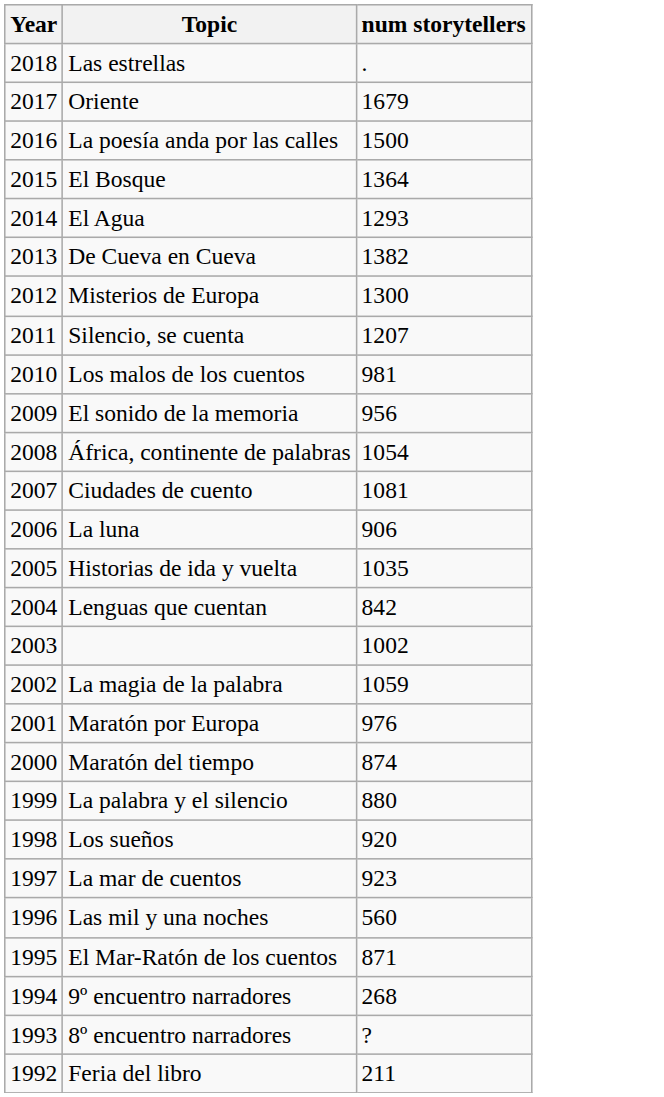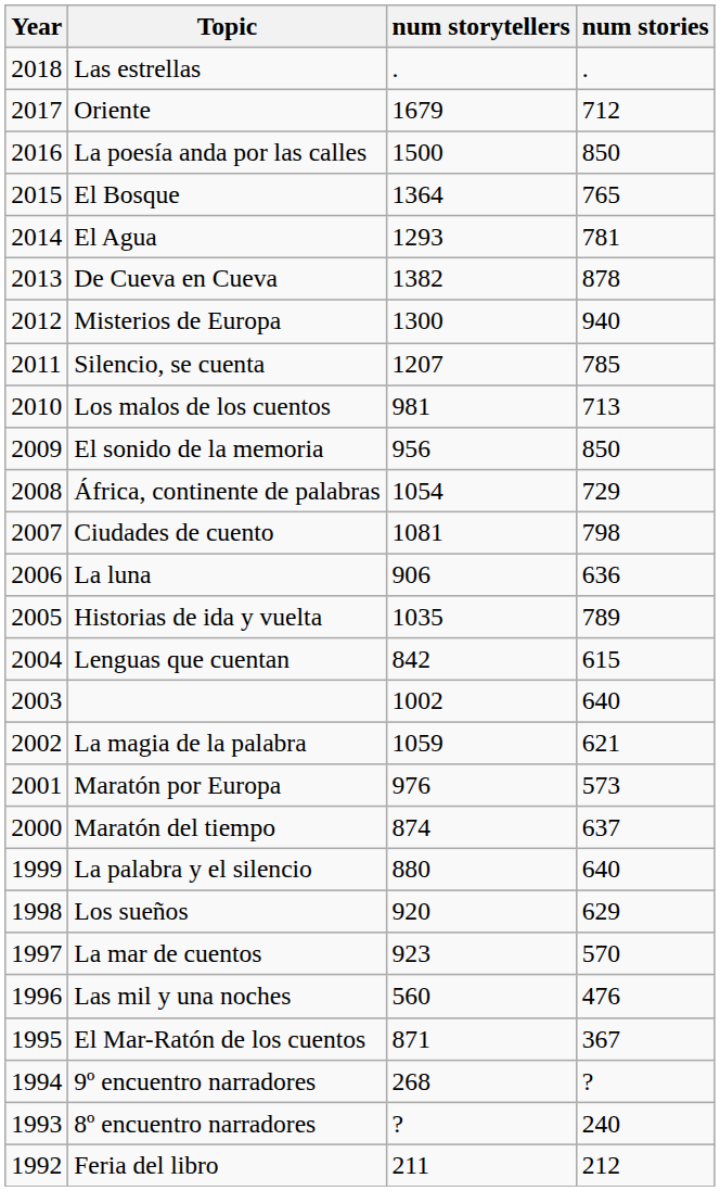 <table class="wikitable sortable" style="font-size: 95%; margin-bottom: 10px;">
 <tr>
 <th>Year</th>
 <th>Topic</th>
 <th>num storytellers</th>
+<th>num stories</th>
 </tr>
 <tr>
 <td>2018</td>
 <td>Las estrellas</td>
+<td>.</td>
 <td>.</td>
 </tr>
 <tr>
 <td>2017</td>
 <td>Oriente</td>
 <td>1679</td>
+<td>712</td>
 </tr>
 <tr>
 <td>2016</td>
 <td>La poesía anda por las calles</td>
 <td>1500</td>
+<td>850</td>
 </tr>
 <tr>
 <td>2015</td>
 <td>El Bosque</td>
 <td>1364</td>
+<td>765</td>
 </tr>
 <tr>
 <td>2014</td>
 <td>El Agua</td>
 <td>1293</td>
+<td>781</td>
 </tr>
 <tr>
 <td>2013</td>
 <td>De Cueva en Cueva</td>
 <td>1382</td>
+<td>878</td>
 </tr>
 <tr>
 <td>2012</td>
 <td>Misterios de Europa</td>
 <td>1300</td>
+<td>940</td>
 </tr>
 <tr>
 <td>2011</td>
 <td>Silencio, se cuenta</td>
 <td>1207</td>
+<td>785</td>
 </tr>
 <tr>
 <td>2010</td>
 <td>Los malos de los cuentos</td>
 <td>981</td>
+<td>713</td>
 </tr>
 <tr>
 <td>2009</td>
 <td>El sonido de la memoria</td>
 <td>956</td>
+<td>850</td>
 </tr>
 <tr>
 <td>2008</td>
 <td>África, continente de palabras</td>
 <td>1054</td>
+<td>729</td>
 </tr>
 <tr>
 <td>2007</td>
 <td>Ciudades de cuento</td>
 <td>1081</td>
+<td>798</td>
 </tr>
 <tr>
 <td>2006</td>
 <td>La luna</td>
 <td>906</td>
+<td>636</td>
 </tr>
 <tr>
 <td>2005</td>
 <td>Historias de ida y vuelta</td>
 <td>1035</td>
+<td>789</td>
 </tr>
 <tr>
 <td>2004</td>
 <td>Lenguas que cuentan</td>
 <td>842</td>
+<td>615</td>
 </tr>
 <tr>
 <td>2003</td>
 <td></td>
 <td>1002</td>
+<td>640</td>
 </tr>
 <tr>
 <td>2002</td>
 <td>La magia de la palabra</td>
 <td>1059</td>
+<td>621</td>
 </tr>
 <tr>
 <td>2001</td>
 <td>Maratón por Europa</td>
 <td>976</td>
+<td>573</td>
 </tr>
 <tr>
 <td>2000</td>
 <td>Maratón del tiempo</td>
 <td>874</td>
+<td>637</td>
 </tr>
 <tr>
 <td>1999</td>
 <td>La palabra y el silencio</td>
 <td>880</td>
+<td>640</td>
 </tr>
 <tr>
 <td>1998</td>
 <td>Los sueños</td>
 <td>920</td>
+<td>629</td>
 </tr>
 <tr>
 <td>1997</td>
 <td>La mar de cuentos</td>
 <td>923</td>
+<td>570</td>
 </tr>
 <tr>
 <td>1996</td>
 <td>Las mil y una noches</td>
 <td>560</td>
+<td>476</td>
 </tr>
 <tr>
 <td>1995</td>
 <td>El Mar-Ratón de los cuentos</td>
 <td>871</td>
+<td>367</td>
 </tr>
 <tr>
 <td>1994</td>
 <td>9º encuentro narradores</td>
 <td>268</td>
+<td>?</td>
 </tr>
 <tr>
 <td>1993</td>
 <td>8º encuentro narradores</td>
 <td>?</td>
+<td>240</td>
 </tr>
 <tr>
 <td>1992</td>
 <td>Feria del libro</td>
 <td>211</td>
+<td>212</td>
 </tr>
 </table>
